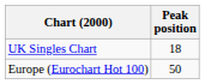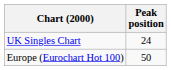 <table class="wikitable sortable">
 <tr>
 <th align="left">Chart (2000)</th>
 <th align="left">Peak<br>position</th>
 </tr>
 <tr>
 <td align="left"><a href='#'>UK Singles Chart</a></td>
-<td align="center">18</td>
+<td align="center">24</td>
 </tr>
 <tr>
 <td>Europe (<a href='#'>Eurochart Hot 100</a>)</td>
 <td align="center">50</td>
 </tr>
 </table>
